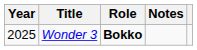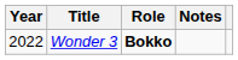 <table class="wikitable">
 <tr>
 <th>Year</th>
 <th>Title</th>
 <th>Role</th>
 <th class="unsortable">Notes</th>
 <th class="unsortable"></th>
 </tr>
 <tr>
-<td>2025</td>
+<td>2022</td>
 <td><em><a href='#'>Wonder 3</a></em></td>
 <td><strong>Bokko</strong></td>
 <td></td>
 <td></td>
 </tr>
 </table>
